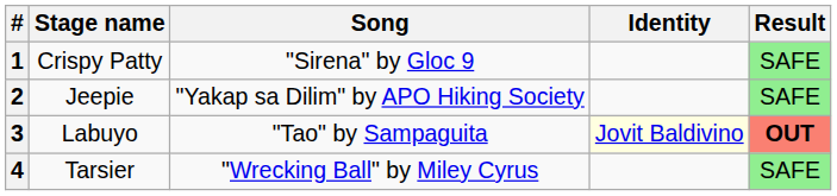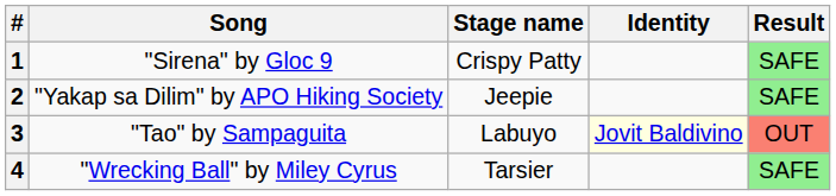 <table class="wikitable" style="text-align:center;">
 <tr>
 <th>#</th>
+<th>Song</th>
 <th>Stage name</th>
-<th>Song</th>
 <th>Identity</th>
 <th>Result</th>
 </tr>
 <tr>
 <th>1</th>
+<td>"Sirena" by <a href='#'>Gloc 9</a></td>
 <td>Crispy Patty</td>
-<td>"Sirena" by <a href='#'>Gloc 9</a></td>
 <td></td>
 <td style="background:lightgreen;">SAFE</td>
 </tr>
 <tr>
 <th>2</th>
+<td>"Yakap sa Dilim" by <a href='#'>APO Hiking Society</a></td>
 <td>Jeepie</td>
-<td>"Yakap sa Dilim" by <a href='#'>APO Hiking Society</a></td>
 <td></td>
 <td style="background: lightgreen;">SAFE</td>
 </tr>
 <tr>
 <th>3</th>
+<td>"Tao" by <a href='#'>Sampaguita</a></td>
 <td>Labuyo</td>
-<td>"Tao" by <a href='#'>Sampaguita</a></td>
 <td style="background: lightyellow;"><a href='#'>Jovit Baldivino</a></td>
-<td style="background:salmon;"><strong>OUT</strong></td>
+<td style="background:salmon;">OUT</td>
 </tr>
 <tr>
 <th>4</th>
+<td>"<a href='#'>Wrecking Ball</a>" by <a href='#'>Miley Cyrus</a></td>
 <td>Tarsier</td>
-<td>"<a href='#'>Wrecking Ball</a>" by <a href='#'>Miley Cyrus</a></td>
 <td></td>
 <td style="background:lightgreen">SAFE</td>
 </tr>
 </table>
